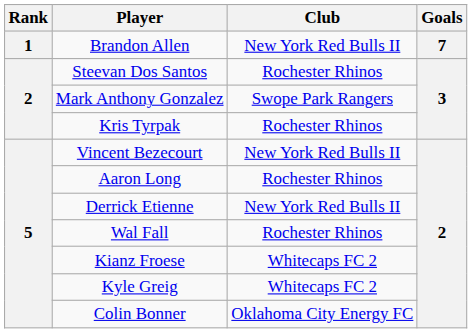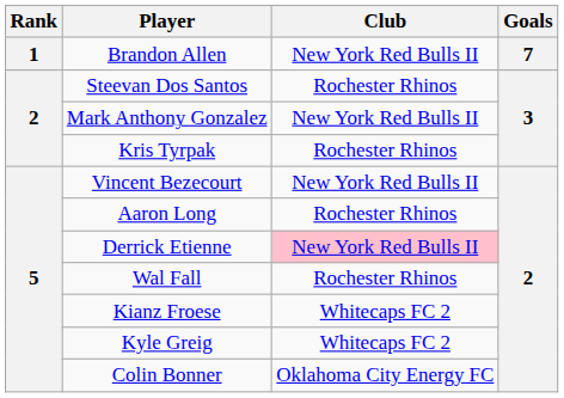 <table class="wikitable" style="text-align:center">
 <tr>
 <th>Rank</th>
 <th>Player</th>
 <th>Club</th>
 <th>Goals</th>
 </tr>
 <tr>
 <th>1</th>
 <td> <a href='#'>Brandon Allen</a></td>
 <td><a href='#'>New York Red Bulls II</a></td>
 <th>7</th>
 </tr>
 <tr>
 <th rowspan=3>2</th>
 <td> <a href='#'>Steevan Dos Santos</a></td>
 <td><a href='#'>Rochester Rhinos</a></td>
 <th rowspan=3>3</th>
 </tr>
 <tr>
 <td> <a href='#'>Mark Anthony Gonzalez</a></td>
-<td><a href='#'>Swope Park Rangers</a></td>
+<td><a href='#'>New York Red Bulls II</a></td>
 </tr>
 <tr>
 <td> <a href='#'>Kris Tyrpak</a></td>
 <td><a href='#'>Rochester Rhinos</a></td>
 </tr>
 <tr>
 <th rowspan=7>5</th>
 <td> <a href='#'>Vincent Bezecourt</a></td>
 <td><a href='#'>New York Red Bulls II</a></td>
 <th rowspan=7>2</th>
 </tr>
 <tr>
 <td> <a href='#'>Aaron Long</a></td>
 <td><a href='#'>Rochester Rhinos</a></td>
 </tr>
 <tr>
 <td> <a href='#'>Derrick Etienne</a></td>
-<td><a href='#'>New York Red Bulls II</a></td>
+<td style="background: pink;"><a href='#'>New York Red Bulls II</a></td>
 </tr>
 <tr>
 <td> <a href='#'>Wal Fall</a></td>
 <td><a href='#'>Rochester Rhinos</a></td>
 </tr>
 <tr>
 <td> <a href='#'>Kianz Froese</a></td>
 <td><a href='#'>Whitecaps FC 2</a></td>
 </tr>
 <tr>
 <td> <a href='#'>Kyle Greig</a></td>
 <td><a href='#'>Whitecaps FC 2</a></td>
 </tr>
 <tr>
 <td> <a href='#'>Colin Bonner</a></td>
 <td><a href='#'>Oklahoma City Energy FC</a></td>
 </tr>
 </table>
